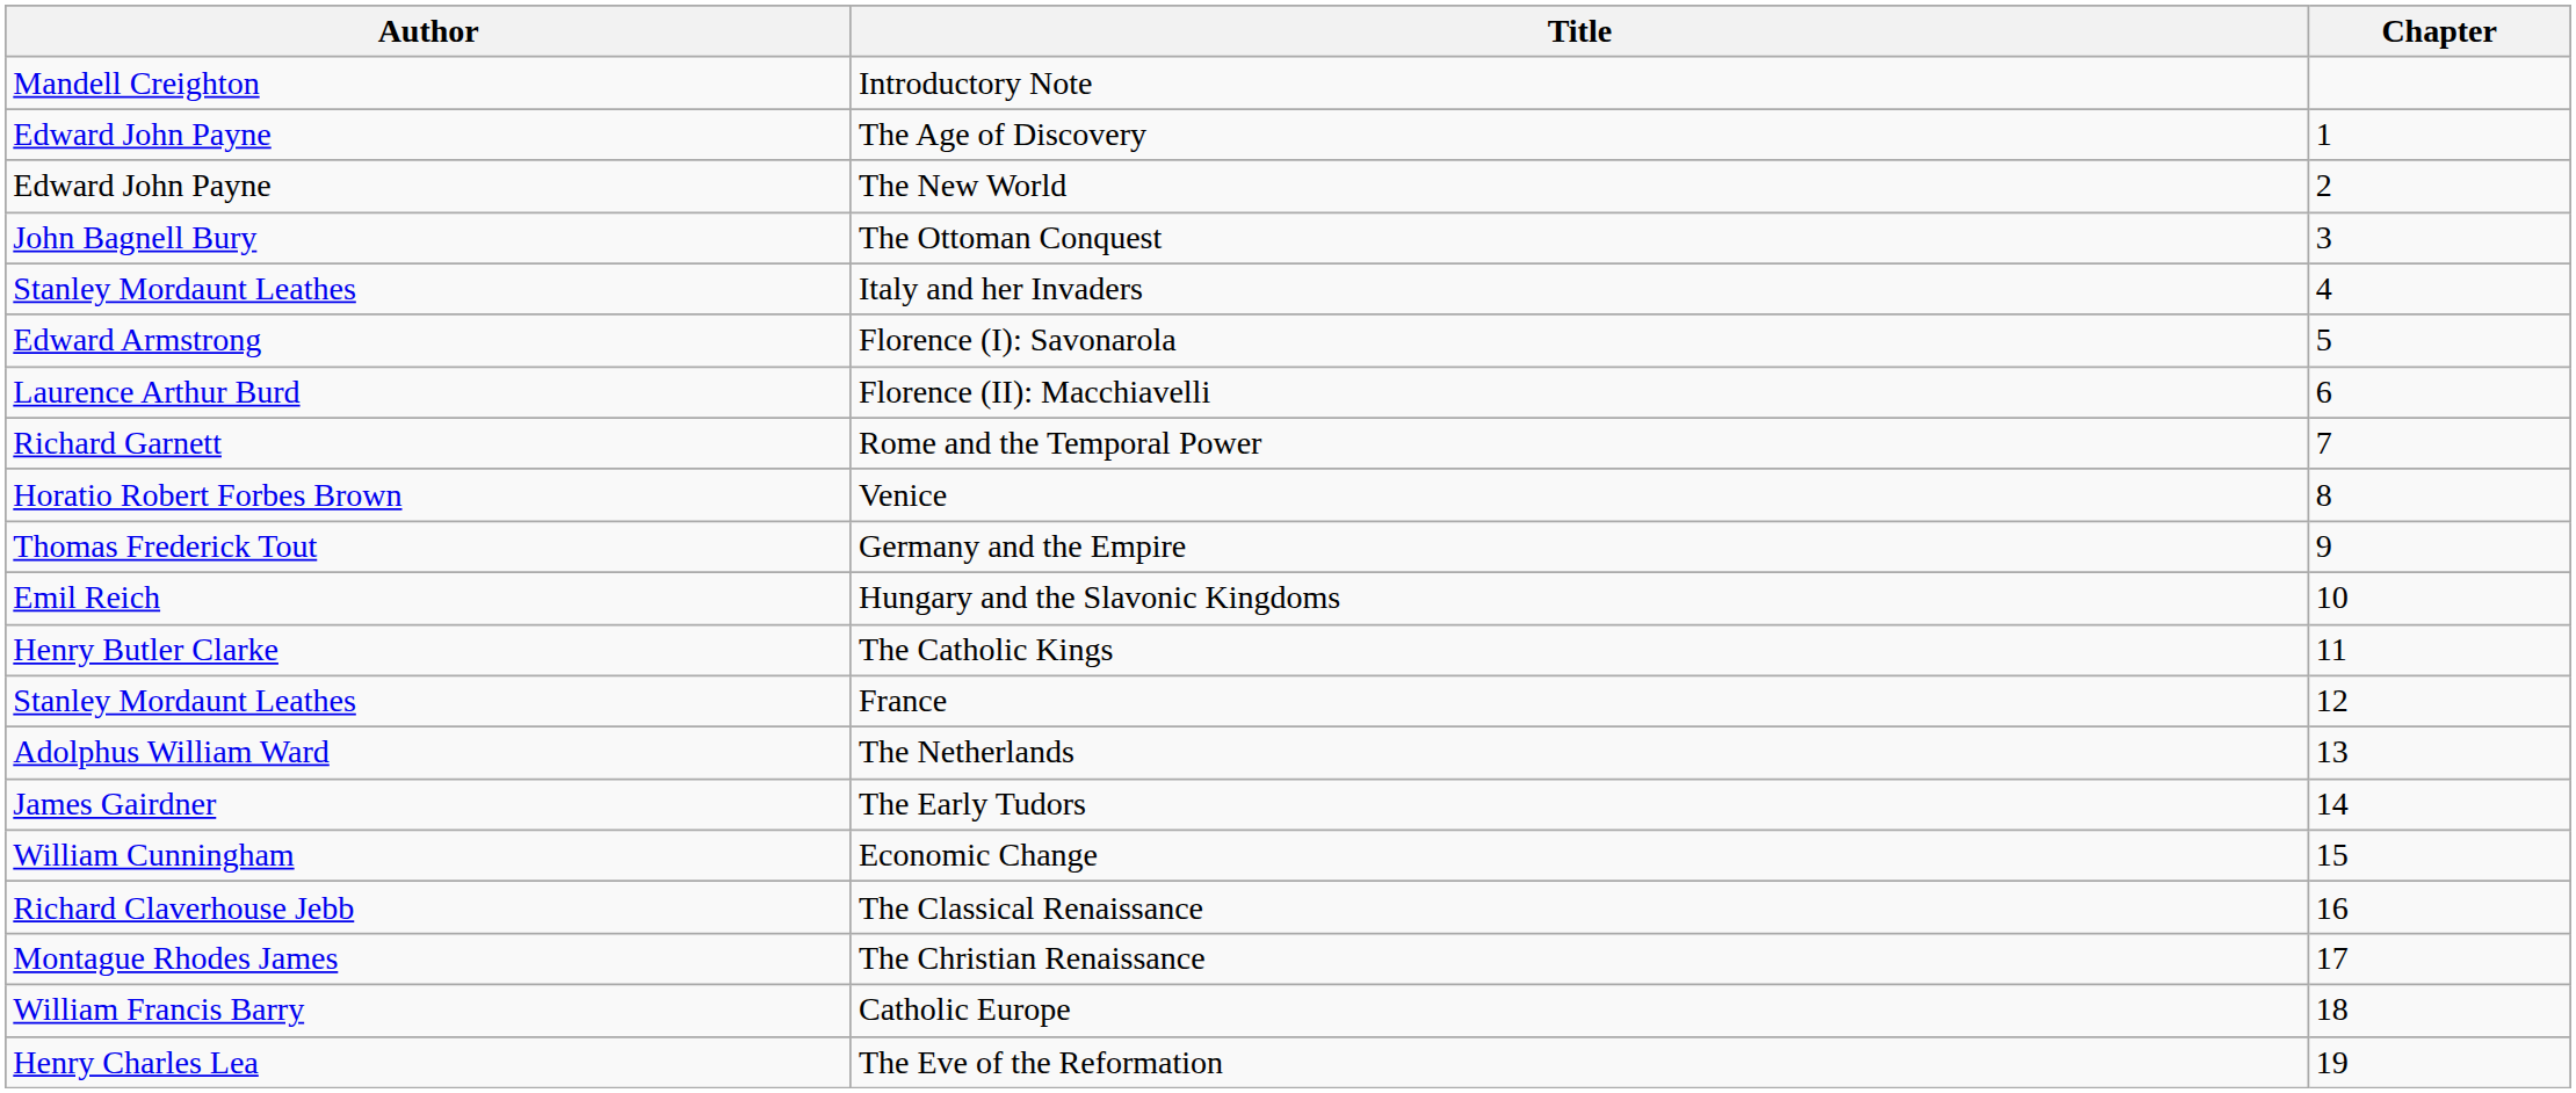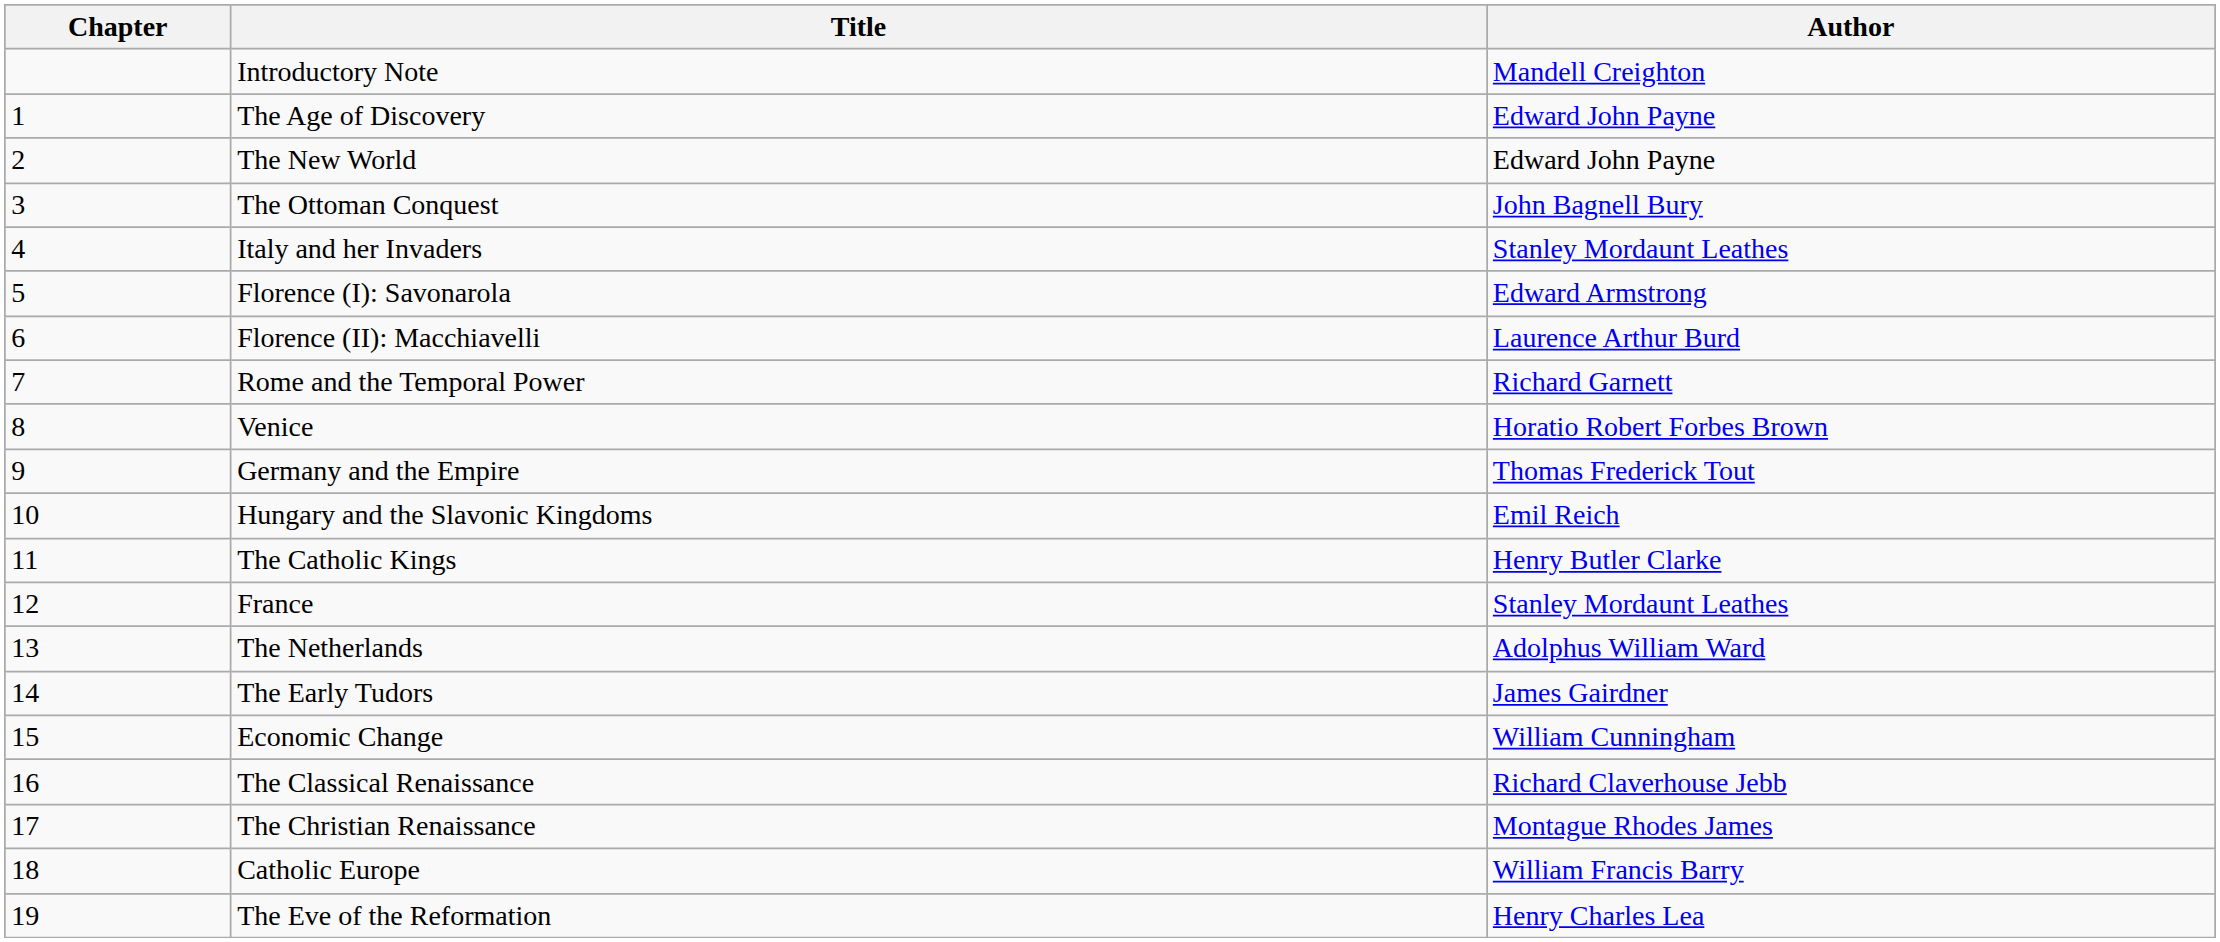 <table class=wikitable width=100%>
 <tr>
+<th width=10>Chapter</th>
+<th width=350>Title</th>
 <th width=200>Author</th>
-<th width=350>Title</th>
-<th width=10>Chapter</th>
 </tr>
 <tr>
+<td></td>
+<td>Introductory Note</td>
 <td><a href='#'>Mandell Creighton</a></td>
-<td>Introductory Note</td>
-<td></td>
 </tr>
 <tr>
+<td>1</td>
+<td>The Age of Discovery</td>
 <td><a href='#'>Edward John Payne</a></td>
-<td>The Age of Discovery</td>
-<td>1</td>
 </tr>
 <tr>
+<td>2</td>
+<td>The New World</td>
 <td>Edward John Payne</td>
-<td>The New World</td>
-<td>2</td>
 </tr>
 <tr>
+<td>3</td>
+<td>The Ottoman Conquest</td>
 <td><a href='#'>John Bagnell Bury</a></td>
-<td>The Ottoman Conquest</td>
-<td>3</td>
 </tr>
 <tr>
+<td>4</td>
+<td>Italy and her Invaders</td>
 <td><a href='#'>Stanley Mordaunt Leathes</a></td>
-<td>Italy and her Invaders</td>
-<td>4</td>
 </tr>
 <tr>
+<td>5</td>
+<td>Florence (I): Savonarola</td>
 <td><a href='#'>Edward Armstrong</a></td>
-<td>Florence (I): Savonarola</td>
-<td>5</td>
 </tr>
 <tr>
+<td>6</td>
+<td>Florence (II): Macchiavelli</td>
 <td><a href='#'>Laurence Arthur Burd</a></td>
-<td>Florence (II): Macchiavelli</td>
-<td>6</td>
 </tr>
 <tr>
+<td>7</td>
+<td>Rome and the Temporal Power</td>
 <td><a href='#'>Richard Garnett</a></td>
-<td>Rome and the Temporal Power</td>
-<td>7</td>
 </tr>
 <tr>
+<td>8</td>
+<td>Venice</td>
 <td><a href='#'>Horatio Robert Forbes Brown</a></td>
-<td>Venice</td>
-<td>8</td>
 </tr>
 <tr>
+<td>9</td>
+<td>Germany and the Empire</td>
 <td><a href='#'>Thomas Frederick Tout</a></td>
-<td>Germany and the Empire</td>
-<td>9</td>
 </tr>
 <tr>
+<td>10</td>
+<td>Hungary and the Slavonic Kingdoms</td>
 <td><a href='#'>Emil Reich</a></td>
-<td>Hungary and the Slavonic Kingdoms</td>
-<td>10</td>
 </tr>
 <tr>
+<td>11</td>
+<td>The Catholic Kings</td>
 <td><a href='#'>Henry Butler Clarke</a></td>
-<td>The Catholic Kings</td>
-<td>11</td>
 </tr>
 <tr>
+<td>12</td>
+<td>France</td>
 <td><a href='#'>Stanley Mordaunt Leathes</a></td>
-<td>France</td>
-<td>12</td>
 </tr>
 <tr>
+<td>13</td>
+<td>The Netherlands</td>
 <td><a href='#'>Adolphus William Ward</a></td>
-<td>The Netherlands</td>
-<td>13</td>
 </tr>
 <tr>
+<td>14</td>
+<td>The Early Tudors</td>
 <td><a href='#'>James Gairdner</a></td>
-<td>The Early Tudors</td>
-<td>14</td>
 </tr>
 <tr>
+<td>15</td>
+<td>Economic Change</td>
 <td><a href='#'>William Cunningham</a></td>
-<td>Economic Change</td>
-<td>15</td>
 </tr>
 <tr>
+<td>16</td>
+<td>The Classical Renaissance</td>
 <td><a href='#'>Richard Claverhouse Jebb</a></td>
-<td>The Classical Renaissance</td>
-<td>16</td>
 </tr>
 <tr>
+<td>17</td>
+<td>The Christian Renaissance</td>
 <td><a href='#'>Montague Rhodes James</a></td>
-<td>The Christian Renaissance</td>
-<td>17</td>
 </tr>
 <tr>
+<td>18</td>
+<td>Catholic Europe</td>
 <td><a href='#'>William Francis Barry</a></td>
-<td>Catholic Europe</td>
-<td>18</td>
 </tr>
 <tr>
+<td>19</td>
+<td>The Eve of the Reformation</td>
 <td><a href='#'>Henry Charles Lea</a></td>
-<td>The Eve of the Reformation</td>
-<td>19</td>
 </tr>
 </table>
